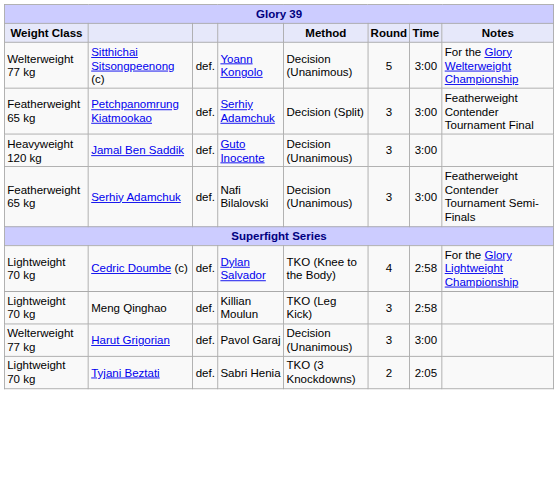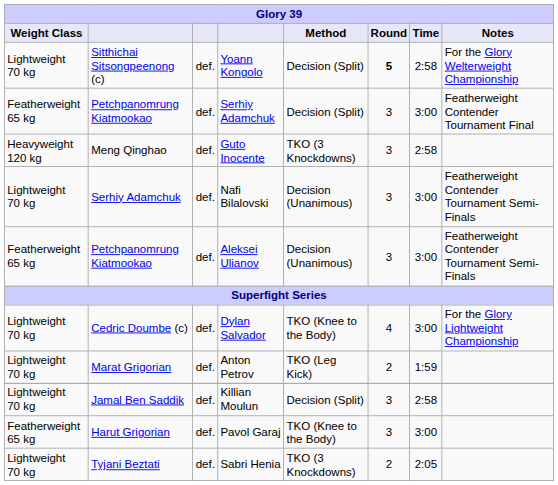 <table class="wikitable" style="font-size: 80%;">
 <tr>
 <th colspan="8" style="background-color: #ccf; color: #000080; text-align: center;"><strong>Glory 39</strong></th>
 </tr>
 <tr>
 <th colspan="1" style="background-color: #E6E8FA; color: #000000; text-align: center;">Weight Class</th>
 <th colspan="1" style="background-color: #E6E8FA; color: #000000; text-align: center;"></th>
 <th colspan="1" style="background-color: #E6E8FA; color: #000000; text-align: center;"></th>
 <th colspan="1" style="background-color: #E6E8FA; color: #000000; text-align: center;"></th>
 <th colspan="1" style="background-color: #E6E8FA; color: #000000; text-align: center;">Method</th>
 <th colspan="1" style="background-color: #E6E8FA; color: #000000; text-align: center;">Round</th>
 <th colspan="1" style="background-color: #E6E8FA; color: #000000; text-align: center;">Time</th>
 <th colspan="1" style="background-color: #E6E8FA; color: #000000; text-align: center;">Notes</th>
 </tr>
 <tr>
-<td>Welterweight 77 kg</td>
+<td>Lightweight 70 kg</td>
 <td> <a href='#'>Sitthichai Sitsongpeenong</a> (c)</td>
 <td align=center>def.</td>
 <td> <a href='#'>Yoann Kongolo</a></td>
-<td>Decision (Unanimous)</td>
-<td align=center>5</td>
-<td align=center>3:00</td>
+<td>Decision (Split)</td>
+<td align=center><strong>5</strong></td>
+<td align=center>2:58</td>
 <td>For the <a href='#'>Glory Welterweight Championship</a></td>
 </tr>
 <tr>
 <td>Featherweight 65 kg</td>
 <td> <a href='#'>Petchpanomrung Kiatmookao</a></td>
 <td align=center>def.</td>
 <td> <a href='#'>Serhiy Adamchuk</a></td>
 <td>Decision (Split)</td>
 <td align=center>3</td>
 <td align=center>3:00</td>
 <td>Featherweight Contender Tournament Final</td>
 </tr>
 <tr>
 <td>Heavyweight 120 kg</td>
-<td> <a href='#'>Jamal Ben Saddik</a></td>
+<td> Meng Qinghao</td>
 <td align=center>def.</td>
 <td> <a href='#'>Guto Inocente</a></td>
+<td>TKO (3 Knockdowns)</td>
+<td align=center>3</td>
+<td align=center>2:58</td>
+<td></td>
+</tr>
+<tr>
+<td>Lightweight 70 kg</td>
+<td> <a href='#'>Serhiy Adamchuk</a></td>
+<td align=center>def.</td>
+<td> Nafi Bilalovski</td>
 <td>Decision (Unanimous)</td>
 <td align=center>3</td>
 <td align=center>3:00</td>
-<td></td>
+<td>Featherweight Contender Tournament Semi-Finals</td>
 </tr>
 <tr>
 <td>Featherweight 65 kg</td>
-<td> <a href='#'>Serhiy Adamchuk</a></td>
+<td> <a href='#'>Petchpanomrung Kiatmookao</a></td>
 <td align=center>def.</td>
-<td> Nafi Bilalovski</td>
+<td> <a href='#'>Aleksei Ulianov</a></td>
 <td>Decision (Unanimous)</td>
 <td align=center>3</td>
 <td align=center>3:00</td>
 <td>Featherweight Contender Tournament Semi-Finals</td>
 </tr>
 <tr>
 <th colspan="8" style="background-color: #ccf; color: #000080; text-align: center;"><strong>Superfight Series</strong></th>
 </tr>
 <tr>
 <td>Lightweight 70 kg</td>
 <td> <a href='#'>Cedric Doumbe</a> (c)</td>
 <td align=center>def.</td>
 <td> <a href='#'>Dylan Salvador</a></td>
 <td>TKO (Knee to the Body)</td>
 <td align=center>4</td>
-<td align=center>2:58</td>
+<td align=center>3:00</td>
 <td>For the <a href='#'>Glory Lightweight Championship</a></td>
+</tr>
+<tr>
+<td>Lightweight 70 kg</td>
+<td> <a href='#'>Marat Grigorian</a></td>
+<td align=center>def.</td>
+<td> Anton Petrov</td>
+<td>TKO (Leg Kick)</td>
+<td align=center>2</td>
+<td align=center>1:59</td>
+<td></td>
 </tr>
 <tr>
 </tr>
 <tr>
 <td>Lightweight 70 kg</td>
-<td> Meng Qinghao</td>
+<td> <a href='#'>Jamal Ben Saddik</a></td>
 <td align=center>def.</td>
 <td> Killian Moulun</td>
-<td>TKO (Leg Kick)</td>
+<td>Decision (Split)</td>
 <td align=center>3</td>
 <td align=center>2:58</td>
 <td></td>
 </tr>
 <tr>
-<td>Welterweight 77 kg</td>
+<td>Featherweight 65 kg</td>
 <td> <a href='#'>Harut Grigorian</a></td>
 <td align=center>def.</td>
 <td> Pavol Garaj</td>
-<td>Decision (Unanimous)</td>
+<td>TKO (Knee to the Body)</td>
 <td align=center>3</td>
 <td align=center>3:00</td>
 <td></td>
 </tr>
 <tr>
 <td>Lightweight 70 kg</td>
 <td> <a href='#'>Tyjani Beztati</a></td>
 <td align=center>def.</td>
 <td> Sabri Henia</td>
 <td>TKO (3 Knockdowns)</td>
 <td align=center>2</td>
 <td align=center>2:05</td>
 <td></td>
 </tr>
 </table>
